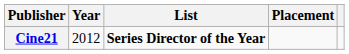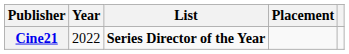 <table class="wikitable plainrowheaders sortable">
 <tr>
 <th scope="col">Publisher</th>
 <th scope="col">Year</th>
 <th scope="col">List</th>
 <th scope="col">Placement</th>
 <th scope="col" class="unsortable"></th>
 </tr>
 <tr>
 <th scope="row"><a href='#'>Cine21</a></th>
-<td>2012</td>
+<td>2022</td>
 <td><strong>Series Director of the Year<br></strong></td>
 <td></td>
 <td></td>
 </tr>
 </table>
